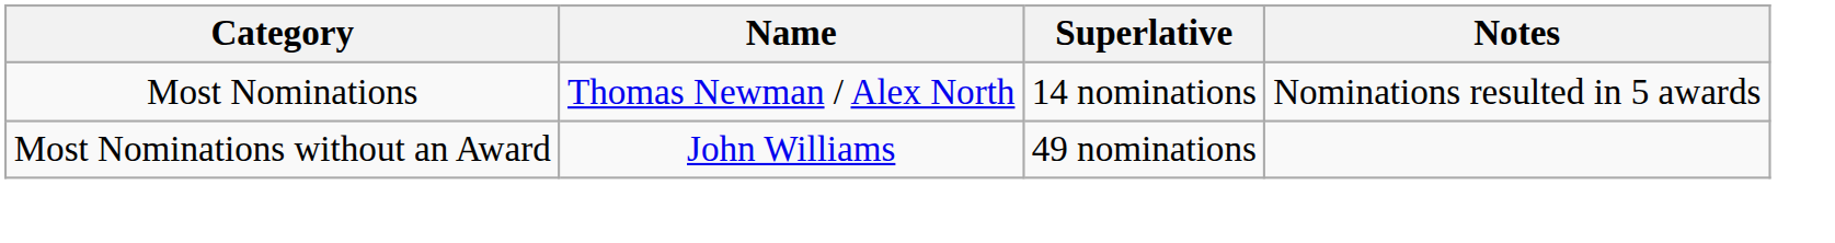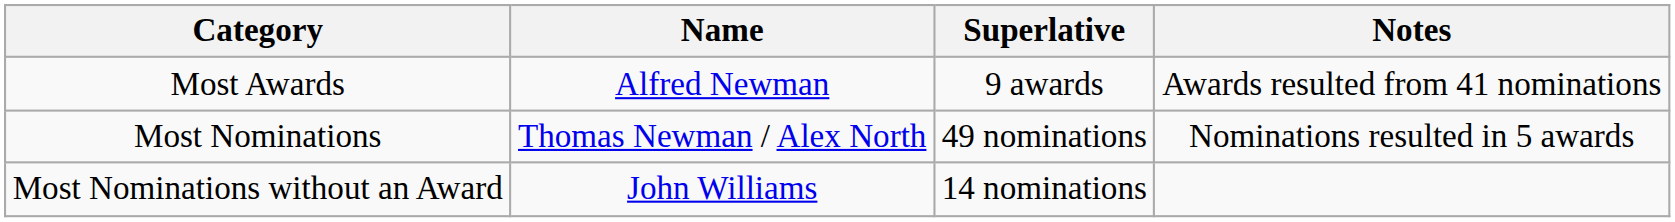 <table class="wikitable" style="text-align: center">
 <tr>
 <th>Category</th>
 <th>Name</th>
 <th>Superlative</th>
 <th>Notes</th>
 </tr>
 <tr>
+<td>Most Awards</td>
+<td><a href='#'>Alfred Newman</a></td>
+<td>9 awards</td>
+<td>Awards resulted from 41 nominations</td>
+</tr>
+<tr>
 <td>Most Nominations</td>
 <td><a href='#'>Thomas Newman</a> / <a href='#'>Alex North</a></td>
-<td>14 nominations</td>
+<td>49 nominations</td>
 <td>Nominations resulted in 5 awards</td>
 </tr>
 <tr>
 <td>Most Nominations without an Award</td>
 <td><a href='#'>John Williams</a></td>
-<td>49 nominations</td>
+<td>14 nominations</td>
 <td></td>
 </tr>
 </table>
